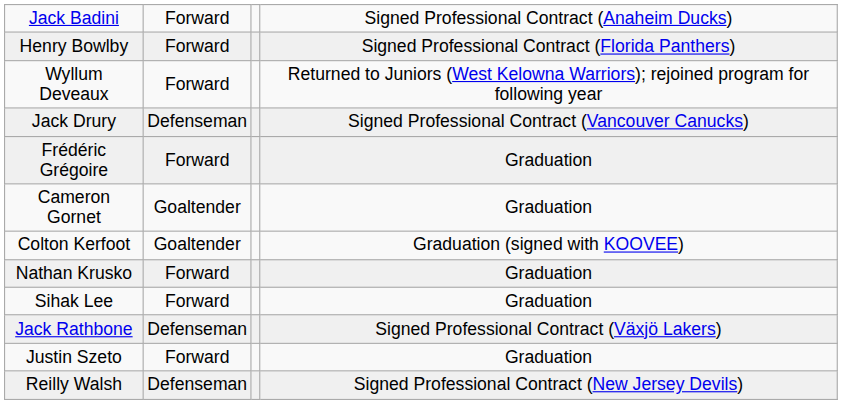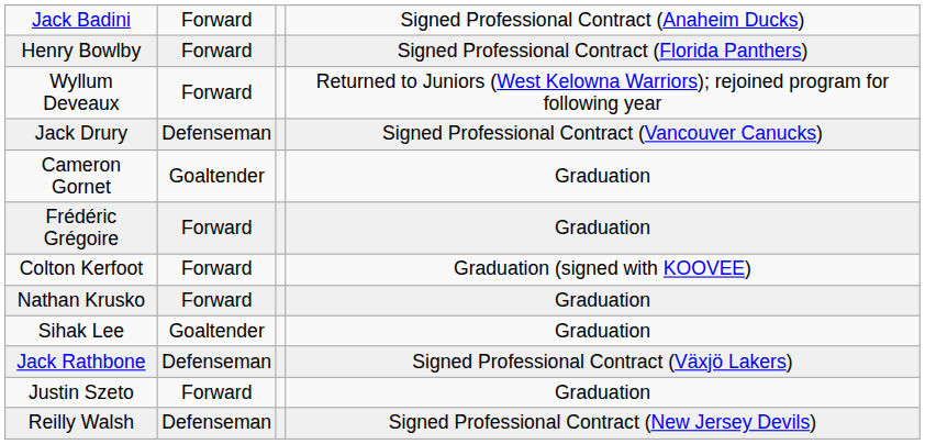 <table class="wikitable" width="60%">
 <tr align="center" bgcolor="">
 <td><a href='#'>Jack Badini</a></td>
 <td>Forward</td>
 <td></td>
 <td>Signed Professional Contract (<a href='#'>Anaheim Ducks</a>)</td>
 </tr>
 <tr align="center" bgcolor="f0f0f0">
 <td>Henry Bowlby</td>
 <td>Forward</td>
 <td></td>
 <td>Signed Professional Contract (<a href='#'>Florida Panthers</a>)</td>
 </tr>
 <tr align="center" bgcolor="">
 <td>Wyllum Deveaux</td>
 <td>Forward</td>
 <td></td>
 <td>Returned to Juniors (<a href='#'>West Kelowna Warriors</a>); rejoined program for following year</td>
 </tr>
 <tr align="center" bgcolor="f0f0f0">
 <td>Jack Drury</td>
 <td>Defenseman</td>
 <td></td>
 <td>Signed Professional Contract (<a href='#'>Vancouver Canucks</a>)</td>
 </tr>
+<tr align="center" bgcolor="">
+<td>Cameron Gornet</td>
+<td>Goaltender</td>
+<td></td>
+<td>Graduation</td>
+</tr>
 <tr align="center" bgcolor="f0f0f0">
 <td>Frédéric Grégoire</td>
 <td>Forward</td>
 <td></td>
 <td>Graduation</td>
 </tr>
 <tr align="center" bgcolor="">
-<td>Cameron Gornet</td>
-<td>Goaltender</td>
-<td></td>
-<td>Graduation</td>
-</tr>
-<tr align="center" bgcolor="">
 <td>Colton Kerfoot</td>
-<td>Goaltender</td>
+<td>Forward</td>
 <td></td>
 <td>Graduation (signed with <a href='#'>KOOVEE</a>)</td>
 </tr>
 <tr align="center" bgcolor="f0f0f0">
 <td>Nathan Krusko</td>
 <td>Forward</td>
 <td></td>
 <td>Graduation</td>
 </tr>
 <tr align="center" bgcolor="">
 <td>Sihak Lee</td>
-<td>Forward</td>
+<td>Goaltender</td>
 <td></td>
 <td>Graduation</td>
 </tr>
 <tr align="center" bgcolor="f0f0f0">
 <td><a href='#'>Jack Rathbone</a></td>
 <td>Defenseman</td>
 <td></td>
 <td>Signed Professional Contract (<a href='#'>Växjö Lakers</a>)</td>
 </tr>
 <tr align="center" bgcolor="">
 <td>Justin Szeto</td>
 <td>Forward</td>
 <td></td>
 <td>Graduation</td>
 </tr>
 <tr align="center" bgcolor="f0f0f0">
 <td>Reilly Walsh</td>
 <td>Defenseman</td>
 <td></td>
 <td>Signed Professional Contract (<a href='#'>New Jersey Devils</a>)</td>
 </tr>
 </table>
